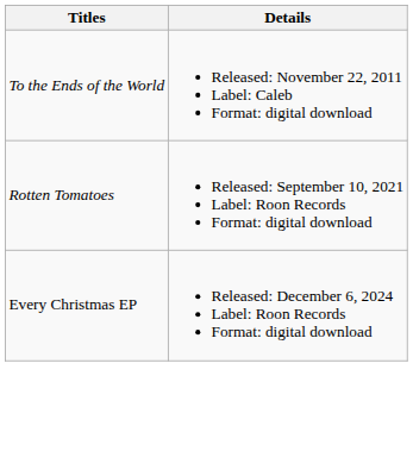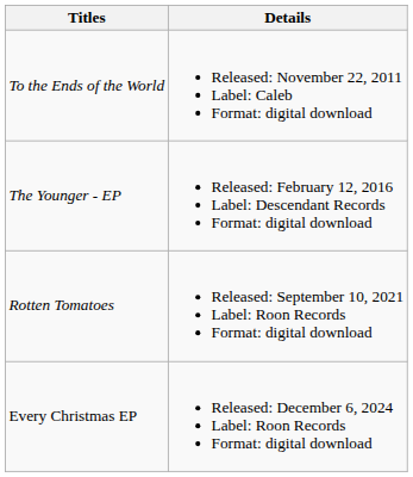 <table class="wikitable">
 <tr>
 <th>Titles</th>
 <th>Details</th>
 </tr>
 <tr>
 <td><em>To the Ends of the World</em></td>
 <td><br><ul><li>Released: November 22, 2011</li><li>Label: Caleb</li><li>Format: digital download</li></ul></td>
 </tr>
 <tr>
+<td><em>The Younger - EP</em></td>
+<td><br><ul><li>Released: February 12, 2016</li><li>Label: Descendant Records</li><li>Format: digital download</li></ul></td>
+</tr>
+<tr>
 <td><em>Rotten Tomatoes</em></td>
 <td><br><ul><li>Released: September 10, 2021</li><li>Label: Roon Records</li><li>Format: digital download</li></ul></td>
 </tr>
 <tr>
 <td>Every Christmas EP</td>
 <td><br><ul><li>Released: December 6, 2024</li><li>Label: Roon Records</li><li>Format: digital download</li></ul></td>
 </tr>
 </table>
